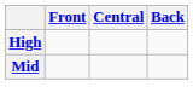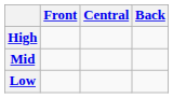 <table class="wikitable" style="text-align:center;">
 <tr>
 <th></th>
 <th><a href='#'>Front</a></th>
 <th><a href='#'>Central</a></th>
 <th><a href='#'>Back</a></th>
 </tr>
 <tr>
 <th><a href='#'>High</a></th>
 <td> </td>
 <td></td>
 <td></td>
 </tr>
 <tr>
 <th><a href='#'>Mid</a></th>
 <td> </td>
 <td></td>
 <td> </td>
 </tr>
+<tr>
+<th><a href='#'>Low</a></th>
+<td></td>
+<td> </td>
+<td></td>
+</tr>
 </table>
